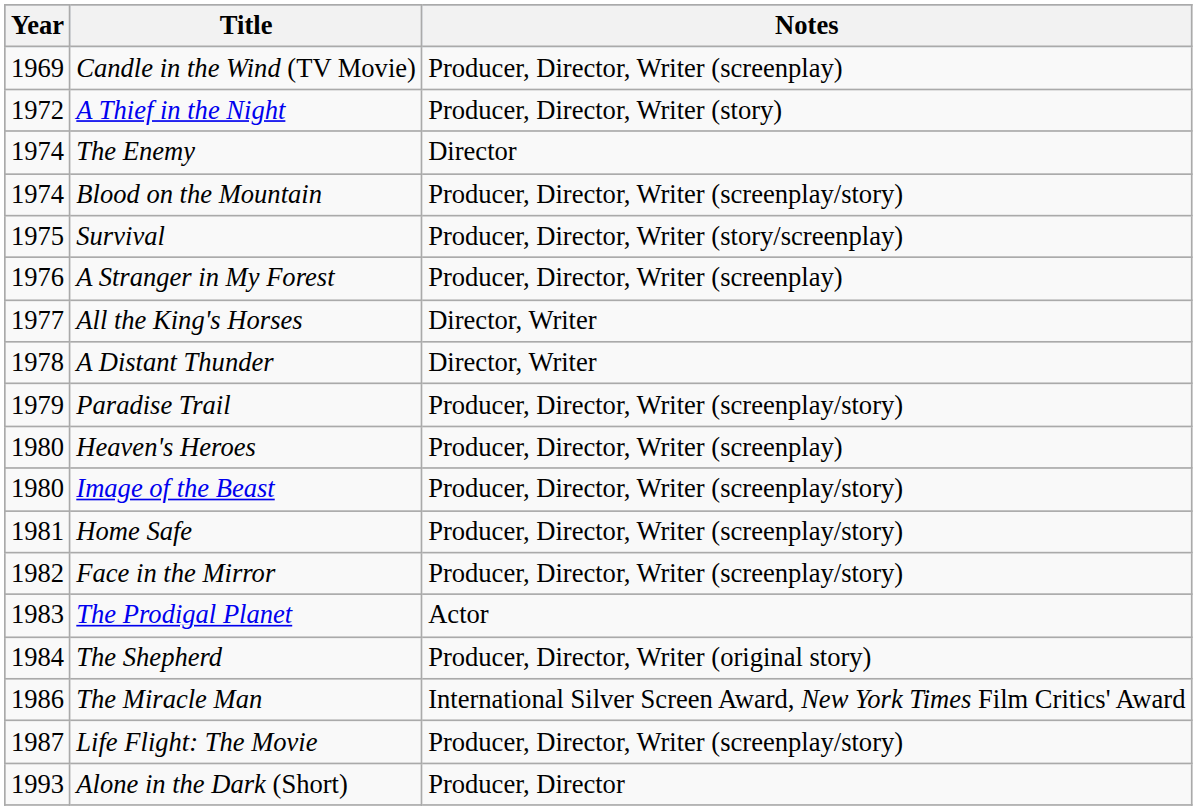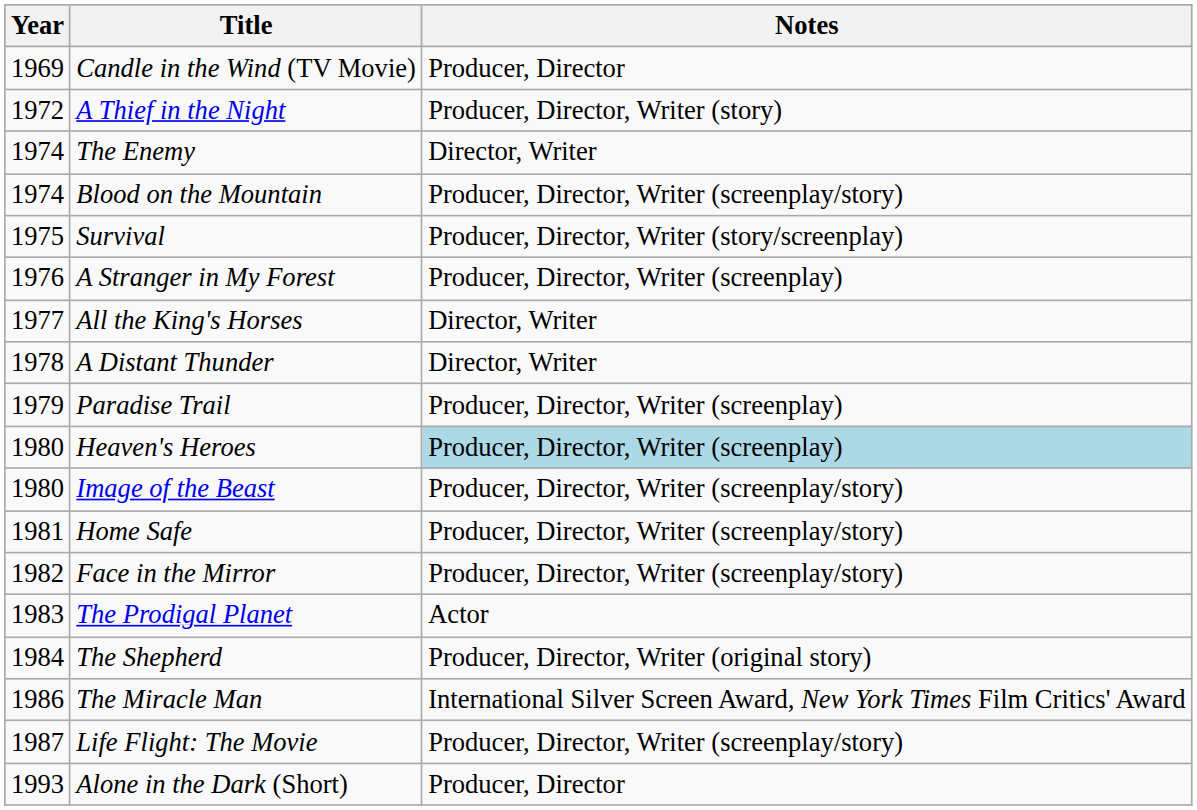 <table class="wikitable">
 <tr style="background:#b0c4de; text-align:center;">
 <th>Year</th>
 <th>Title</th>
 <th>Notes</th>
 </tr>
 <tr>
 <td>1969</td>
 <td><em>Candle in the Wind</em> (TV Movie)</td>
-<td>Producer, Director, Writer (screenplay)</td>
+<td>Producer, Director</td>
 </tr>
 <tr>
 <td>1972</td>
 <td><em><a href='#'>A Thief in the Night</a></em></td>
 <td>Producer, Director, Writer (story)</td>
 </tr>
 <tr>
 <td>1974</td>
 <td><em>The Enemy</em></td>
-<td>Director</td>
+<td>Director, Writer</td>
 </tr>
 <tr>
 <td>1974</td>
 <td><em>Blood on the Mountain</em></td>
 <td>Producer, Director, Writer (screenplay/story)</td>
 </tr>
 <tr>
 <td>1975</td>
 <td><em>Survival</em></td>
 <td>Producer, Director, Writer (story/screenplay)</td>
 </tr>
 <tr>
 <td>1976</td>
 <td><em>A Stranger in My Forest</em></td>
 <td>Producer, Director, Writer (screenplay)</td>
 </tr>
 <tr>
 <td>1977</td>
 <td><em>All the King's Horses</em></td>
 <td>Director, Writer</td>
 </tr>
 <tr>
 <td>1978</td>
 <td><em>A Distant Thunder</em></td>
 <td>Director, Writer</td>
 </tr>
 <tr>
 <td>1979</td>
 <td><em>Paradise Trail</em></td>
-<td>Producer, Director, Writer (screenplay/story)</td>
+<td>Producer, Director, Writer (screenplay)</td>
 </tr>
 <tr>
 <td>1980</td>
 <td><em>Heaven's Heroes</em></td>
-<td>Producer, Director, Writer (screenplay)</td>
+<td style="background: lightblue;">Producer, Director, Writer (screenplay)</td>
 </tr>
 <tr>
 <td>1980</td>
 <td><em><a href='#'>Image of the Beast</a></em></td>
 <td>Producer, Director, Writer (screenplay/story)</td>
 </tr>
 <tr>
 <td>1981</td>
 <td><em>Home Safe</em></td>
 <td>Producer, Director, Writer (screenplay/story)</td>
 </tr>
 <tr>
 <td>1982</td>
 <td><em>Face in the Mirror</em></td>
 <td>Producer, Director, Writer (screenplay/story)</td>
 </tr>
 <tr>
 <td>1983</td>
 <td><em><a href='#'>The Prodigal Planet</a></em></td>
 <td>Actor</td>
 </tr>
 <tr>
 <td>1984</td>
 <td><em>The Shepherd</em></td>
 <td>Producer, Director, Writer (original story)</td>
 </tr>
 <tr>
 <td>1986</td>
 <td><em>The Miracle Man</em></td>
 <td>International Silver Screen Award, <em>New York Times</em> Film Critics' Award</td>
 </tr>
 <tr>
 <td>1987</td>
 <td><em>Life Flight: The Movie</em></td>
 <td>Producer, Director, Writer (screenplay/story)</td>
 </tr>
 <tr>
 <td>1993</td>
 <td><em>Alone in the Dark</em> (Short)</td>
 <td>Producer, Director</td>
 </tr>
 </table>
